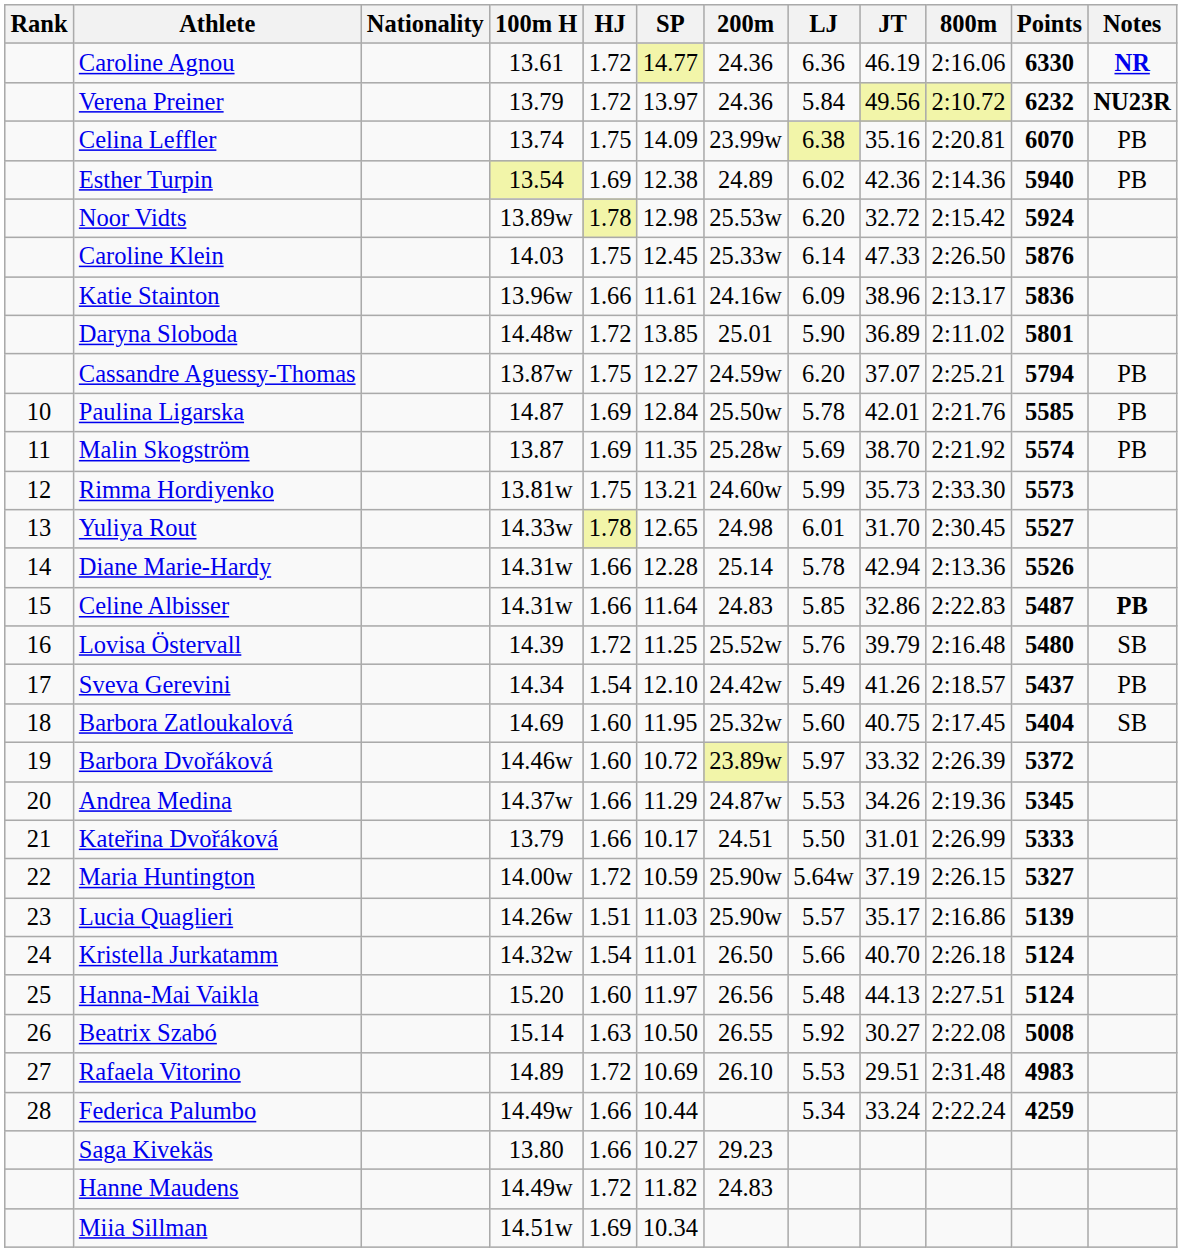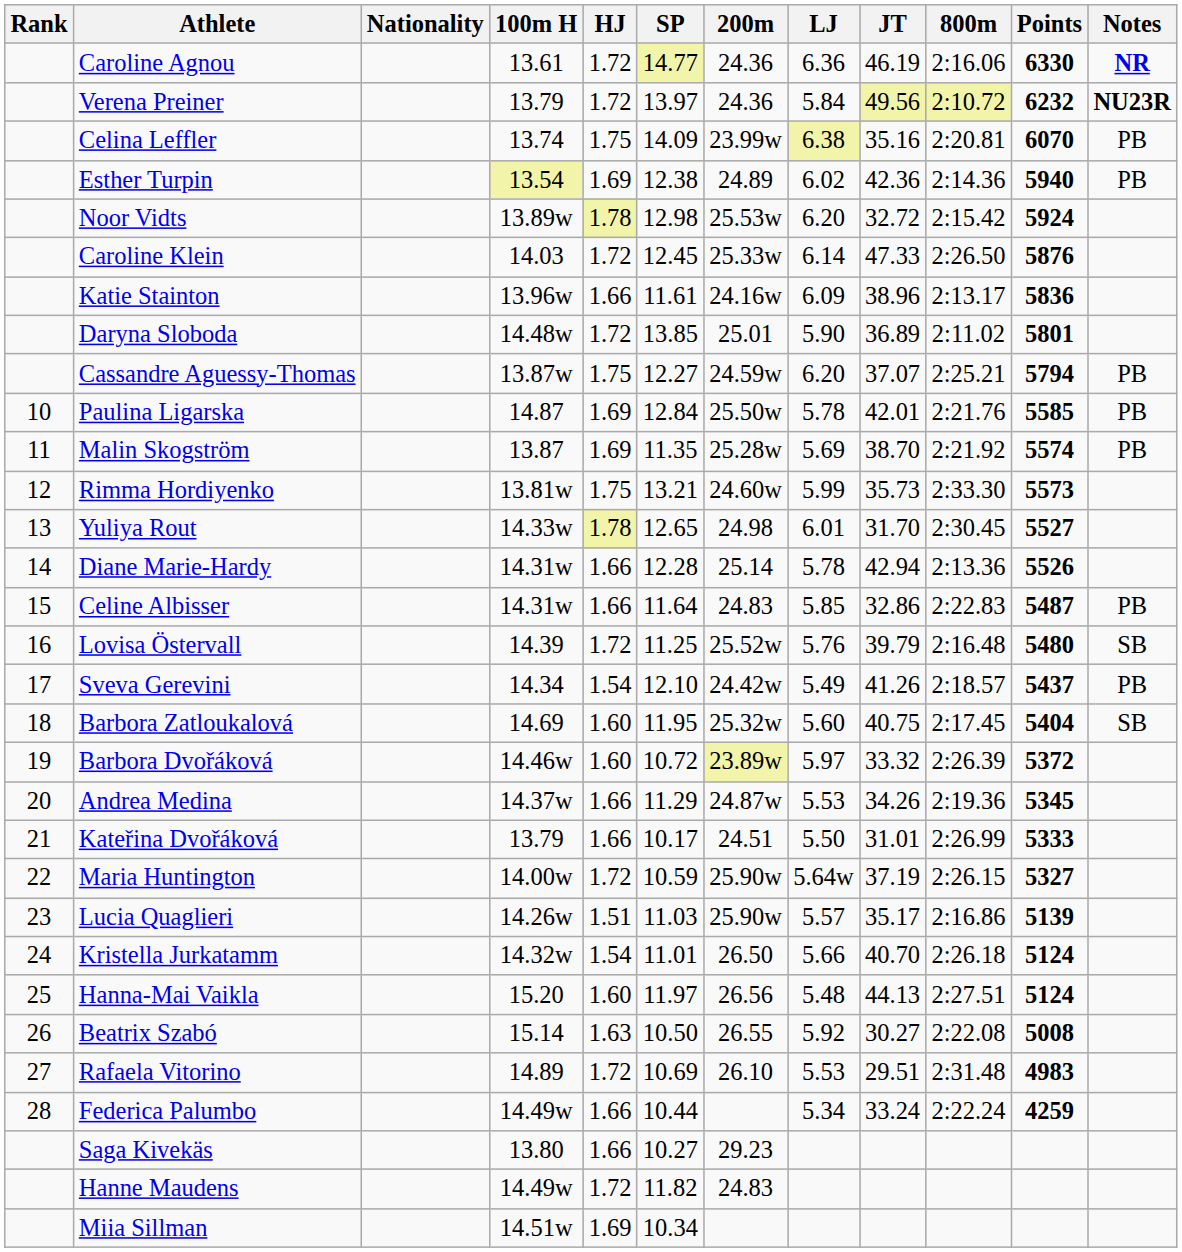 <table class="wikitable sortable" style=" text-align:center">
 <tr>
 <th>Rank</th>
 <th>Athlete</th>
 <th>Nationality</th>
 <th>100m H</th>
 <th>HJ</th>
 <th>SP</th>
 <th>200m</th>
 <th>LJ</th>
 <th>JT</th>
 <th>800m</th>
 <th>Points</th>
 <th>Notes</th>
 </tr>
 <tr>
 <td></td>
 <td align=left><a href='#'>Caroline Agnou</a></td>
 <td align=left></td>
 <td>13.61</td>
 <td>1.72</td>
 <td bgcolor=#F2F5A9>14.77</td>
 <td>24.36</td>
 <td>6.36</td>
 <td>46.19</td>
 <td>2:16.06</td>
 <td><strong>6330</strong></td>
 <td><strong><a href='#'>NR</a></strong></td>
 </tr>
 <tr>
 <td></td>
 <td align=left><a href='#'>Verena Preiner</a></td>
 <td align=left></td>
 <td>13.79</td>
 <td>1.72</td>
 <td>13.97</td>
 <td>24.36</td>
 <td>5.84</td>
 <td bgcolor=#F2F5A9>49.56</td>
 <td bgcolor=#F2F5A9>2:10.72</td>
 <td><strong>6232</strong></td>
 <td><strong>NU23R</strong></td>
 </tr>
 <tr>
 <td></td>
 <td align=left><a href='#'>Celina Leffler</a></td>
 <td align=left></td>
 <td>13.74</td>
 <td>1.75</td>
 <td>14.09</td>
 <td>23.99w</td>
 <td bgcolor=#F2F5A9>6.38</td>
 <td>35.16</td>
 <td>2:20.81</td>
 <td><strong>6070</strong></td>
 <td>PB</td>
 </tr>
 <tr>
 <td></td>
 <td align=left><a href='#'>Esther Turpin</a></td>
 <td align=left></td>
 <td bgcolor=#F2F5A9>13.54</td>
 <td>1.69</td>
 <td>12.38</td>
 <td>24.89</td>
 <td>6.02</td>
 <td>42.36</td>
 <td>2:14.36</td>
 <td><strong>5940</strong></td>
 <td>PB</td>
 </tr>
 <tr>
 <td></td>
 <td align=left><a href='#'>Noor Vidts</a></td>
 <td align=left></td>
 <td>13.89w</td>
 <td bgcolor=#F2F5A9>1.78</td>
 <td>12.98</td>
 <td>25.53w</td>
 <td>6.20</td>
 <td>32.72</td>
 <td>2:15.42</td>
 <td><strong>5924</strong></td>
 <td></td>
 </tr>
 <tr>
 <td></td>
 <td align=left><a href='#'>Caroline Klein</a></td>
 <td align=left></td>
 <td>14.03</td>
-<td>1.75</td>
+<td>1.72</td>
 <td>12.45</td>
 <td>25.33w</td>
 <td>6.14</td>
 <td>47.33</td>
 <td>2:26.50</td>
 <td><strong>5876</strong></td>
 <td></td>
 </tr>
 <tr>
 <td></td>
 <td align=left><a href='#'>Katie Stainton</a></td>
 <td align=left></td>
 <td>13.96w</td>
 <td>1.66</td>
 <td>11.61</td>
 <td>24.16w</td>
 <td>6.09</td>
 <td>38.96</td>
 <td>2:13.17</td>
 <td><strong>5836</strong></td>
 <td></td>
 </tr>
 <tr>
 <td></td>
 <td align=left><a href='#'>Daryna Sloboda</a></td>
 <td align=left></td>
 <td>14.48w</td>
 <td>1.72</td>
 <td>13.85</td>
 <td>25.01</td>
 <td>5.90</td>
 <td>36.89</td>
 <td>2:11.02</td>
 <td><strong>5801</strong></td>
 <td></td>
 </tr>
 <tr>
 <td></td>
 <td align=left><a href='#'>Cassandre Aguessy-Thomas</a></td>
 <td align=left></td>
 <td>13.87w</td>
 <td>1.75</td>
 <td>12.27</td>
 <td>24.59w</td>
 <td>6.20</td>
 <td>37.07</td>
 <td>2:25.21</td>
 <td><strong>5794</strong></td>
 <td>PB</td>
 </tr>
 <tr>
 <td>10</td>
 <td align=left><a href='#'>Paulina Ligarska</a></td>
 <td align=left></td>
 <td>14.87</td>
 <td>1.69</td>
 <td>12.84</td>
 <td>25.50w</td>
 <td>5.78</td>
 <td>42.01</td>
 <td>2:21.76</td>
 <td><strong>5585</strong></td>
 <td>PB</td>
 </tr>
 <tr>
 <td>11</td>
 <td align=left><a href='#'>Malin Skogström</a></td>
 <td align=left></td>
 <td>13.87</td>
 <td>1.69</td>
 <td>11.35</td>
 <td>25.28w</td>
 <td>5.69</td>
 <td>38.70</td>
 <td>2:21.92</td>
 <td><strong>5574</strong></td>
 <td>PB</td>
 </tr>
 <tr>
 <td>12</td>
 <td align=left><a href='#'>Rimma Hordiyenko</a></td>
 <td align=left></td>
 <td>13.81w</td>
 <td>1.75</td>
 <td>13.21</td>
 <td>24.60w</td>
 <td>5.99</td>
 <td>35.73</td>
 <td>2:33.30</td>
 <td><strong>5573</strong></td>
 <td></td>
 </tr>
 <tr>
 <td>13</td>
 <td align=left><a href='#'>Yuliya Rout</a></td>
 <td align=left></td>
 <td>14.33w</td>
 <td bgcolor=#F2F5A9>1.78</td>
 <td>12.65</td>
 <td>24.98</td>
 <td>6.01</td>
 <td>31.70</td>
 <td>2:30.45</td>
 <td><strong>5527</strong></td>
 <td></td>
 </tr>
 <tr>
 <td>14</td>
 <td align=left><a href='#'>Diane Marie-Hardy</a></td>
 <td align=left></td>
 <td>14.31w</td>
 <td>1.66</td>
 <td>12.28</td>
 <td>25.14</td>
 <td>5.78</td>
 <td>42.94</td>
 <td>2:13.36</td>
 <td><strong>5526</strong></td>
 <td></td>
 </tr>
 <tr>
 <td>15</td>
 <td align=left><a href='#'>Celine Albisser</a></td>
 <td align=left></td>
 <td>14.31w</td>
 <td>1.66</td>
 <td>11.64</td>
 <td>24.83</td>
 <td>5.85</td>
 <td>32.86</td>
 <td>2:22.83</td>
 <td><strong>5487</strong></td>
-<td><strong>PB</strong></td>
+<td>PB</td>
 </tr>
 <tr>
 <td>16</td>
 <td align=left><a href='#'>Lovisa Östervall</a></td>
 <td align=left></td>
 <td>14.39</td>
 <td>1.72</td>
 <td>11.25</td>
 <td>25.52w</td>
 <td>5.76</td>
 <td>39.79</td>
 <td>2:16.48</td>
 <td><strong>5480</strong></td>
 <td>SB</td>
 </tr>
 <tr>
 <td>17</td>
 <td align=left><a href='#'>Sveva Gerevini</a></td>
 <td align=left></td>
 <td>14.34</td>
 <td>1.54</td>
 <td>12.10</td>
 <td>24.42w</td>
 <td>5.49</td>
 <td>41.26</td>
 <td>2:18.57</td>
 <td><strong>5437</strong></td>
 <td>PB</td>
 </tr>
 <tr>
 <td>18</td>
 <td align=left><a href='#'>Barbora Zatloukalová</a></td>
 <td align=left></td>
 <td>14.69</td>
 <td>1.60</td>
 <td>11.95</td>
 <td>25.32w</td>
 <td>5.60</td>
 <td>40.75</td>
 <td>2:17.45</td>
 <td><strong>5404</strong></td>
 <td>SB</td>
 </tr>
 <tr>
 <td>19</td>
 <td align=left><a href='#'>Barbora Dvořáková</a></td>
 <td align=left></td>
 <td>14.46w</td>
 <td>1.60</td>
 <td>10.72</td>
 <td bgcolor=#F2F5A9>23.89w</td>
 <td>5.97</td>
 <td>33.32</td>
 <td>2:26.39</td>
 <td><strong>5372</strong></td>
 <td></td>
 </tr>
 <tr>
 <td>20</td>
 <td align=left><a href='#'>Andrea Medina</a></td>
 <td align=left></td>
 <td>14.37w</td>
 <td>1.66</td>
 <td>11.29</td>
 <td>24.87w</td>
 <td>5.53</td>
 <td>34.26</td>
 <td>2:19.36</td>
 <td><strong>5345</strong></td>
 <td></td>
 </tr>
 <tr>
 <td>21</td>
 <td align=left><a href='#'>Kateřina Dvořáková</a></td>
 <td align=left></td>
 <td>13.79</td>
 <td>1.66</td>
 <td>10.17</td>
 <td>24.51</td>
 <td>5.50</td>
 <td>31.01</td>
 <td>2:26.99</td>
 <td><strong>5333</strong></td>
 <td></td>
 </tr>
 <tr>
 <td>22</td>
 <td align=left><a href='#'>Maria Huntington</a></td>
 <td align=left></td>
 <td>14.00w</td>
 <td>1.72</td>
 <td>10.59</td>
 <td>25.90w</td>
 <td>5.64w</td>
 <td>37.19</td>
 <td>2:26.15</td>
 <td><strong>5327</strong></td>
 <td></td>
 </tr>
 <tr>
 <td>23</td>
 <td align=left><a href='#'>Lucia Quaglieri</a></td>
 <td align=left></td>
 <td>14.26w</td>
 <td>1.51</td>
 <td>11.03</td>
 <td>25.90w</td>
 <td>5.57</td>
 <td>35.17</td>
 <td>2:16.86</td>
 <td><strong>5139</strong></td>
 <td></td>
 </tr>
 <tr>
 <td>24</td>
 <td align=left><a href='#'>Kristella Jurkatamm</a></td>
 <td align=left></td>
 <td>14.32w</td>
 <td>1.54</td>
 <td>11.01</td>
 <td>26.50</td>
 <td>5.66</td>
 <td>40.70</td>
 <td>2:26.18</td>
 <td><strong>5124</strong></td>
 <td></td>
 </tr>
 <tr>
 <td>25</td>
 <td align=left><a href='#'>Hanna-Mai Vaikla</a></td>
 <td align=left></td>
 <td>15.20</td>
 <td>1.60</td>
 <td>11.97</td>
 <td>26.56</td>
 <td>5.48</td>
 <td>44.13</td>
 <td>2:27.51</td>
 <td><strong>5124</strong></td>
 <td></td>
 </tr>
 <tr>
 <td>26</td>
 <td align=left><a href='#'>Beatrix Szabó</a></td>
 <td align=left></td>
 <td>15.14</td>
 <td>1.63</td>
 <td>10.50</td>
 <td>26.55</td>
 <td>5.92</td>
 <td>30.27</td>
 <td>2:22.08</td>
 <td><strong>5008</strong></td>
 <td></td>
 </tr>
 <tr>
 <td>27</td>
 <td align=left><a href='#'>Rafaela Vitorino</a></td>
 <td align=left></td>
 <td>14.89</td>
 <td>1.72</td>
 <td>10.69</td>
 <td>26.10</td>
 <td>5.53</td>
 <td>29.51</td>
 <td>2:31.48</td>
 <td><strong>4983</strong></td>
 <td></td>
 </tr>
 <tr>
 <td>28</td>
 <td align=left><a href='#'>Federica Palumbo</a></td>
 <td align=left></td>
 <td>14.49w</td>
 <td>1.66</td>
 <td>10.44</td>
 <td></td>
 <td>5.34</td>
 <td>33.24</td>
 <td>2:22.24</td>
 <td><strong>4259</strong></td>
 <td></td>
 </tr>
 <tr>
 <td></td>
 <td align=left><a href='#'>Saga Kivekäs</a></td>
 <td align=left></td>
 <td>13.80</td>
 <td>1.66</td>
 <td>10.27</td>
 <td>29.23</td>
 <td></td>
 <td></td>
 <td></td>
 <td><strong></strong></td>
 <td></td>
 </tr>
 <tr>
 <td></td>
 <td align=left><a href='#'>Hanne Maudens</a></td>
 <td align=left></td>
 <td>14.49w</td>
 <td>1.72</td>
 <td>11.82</td>
 <td>24.83</td>
 <td></td>
 <td></td>
 <td></td>
 <td><strong></strong></td>
 <td></td>
 </tr>
 <tr>
 <td></td>
 <td align=left><a href='#'>Miia Sillman</a></td>
 <td align=left></td>
 <td>14.51w</td>
 <td>1.69</td>
 <td>10.34</td>
 <td></td>
 <td></td>
 <td></td>
 <td></td>
 <td><strong></strong></td>
 <td></td>
 </tr>
 </table>
